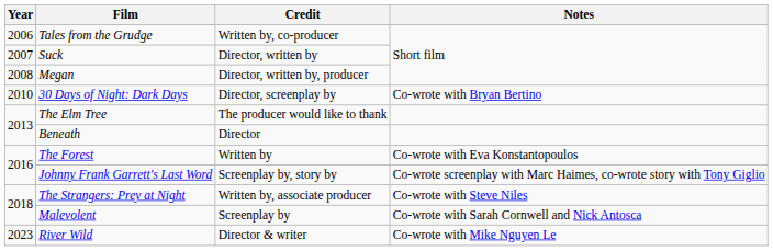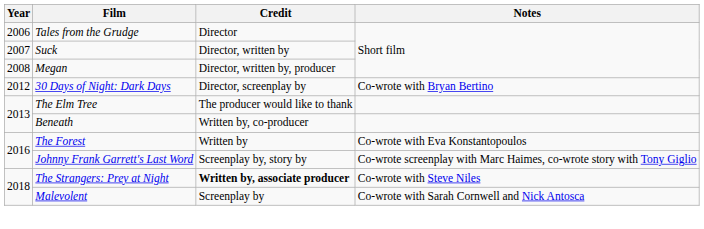 <table class="wikitable">
 <tr>
 <th>Year</th>
 <th>Film</th>
 <th>Credit</th>
 <th>Notes</th>
 </tr>
 <tr>
 <td>2006</td>
 <td><em>Tales from the Grudge</em></td>
-<td>Written by, co-producer</td>
+<td>Director</td>
 <td rowspan="3">Short film</td>
 </tr>
 <tr>
 <td>2007</td>
 <td><em>Suck</em></td>
 <td>Director, written by</td>
 </tr>
 <tr>
 <td>2008</td>
 <td><em>Megan</em></td>
 <td>Director, written by, producer</td>
 </tr>
 <tr>
-<td>2010</td>
+<td>2012</td>
 <td><em><a href='#'>30 Days of Night: Dark Days</a></em></td>
 <td>Director, screenplay by</td>
 <td>Co-wrote with <a href='#'>Bryan Bertino</a></td>
 </tr>
 <tr>
 <td rowspan="2">2013</td>
 <td><em>The Elm Tree</em></td>
 <td>The producer would like to thank</td>
 <td></td>
 </tr>
 <tr>
 <td><em>Beneath</em></td>
-<td>Director</td>
+<td>Written by, co-producer</td>
 <td></td>
 </tr>
 <tr>
 <td rowspan="2">2016</td>
 <td><em><a href='#'>The Forest</a></em></td>
 <td>Written by</td>
 <td>Co-wrote with Eva Konstantopoulos</td>
 </tr>
 <tr>
 <td><em><a href='#'>Johnny Frank Garrett's Last Word</a></em></td>
 <td>Screenplay by, story by</td>
 <td>Co-wrote screenplay with Marc Haimes, co-wrote story with <a href='#'>Tony Giglio</a></td>
 </tr>
 <tr>
 <td rowspan="2">2018</td>
 <td><em><a href='#'>The Strangers: Prey at Night</a></em></td>
-<td>Written by, associate producer</td>
+<td><strong>Written by, associate producer</strong></td>
 <td>Co-wrote with <a href='#'>Steve Niles</a></td>
 </tr>
 <tr>
 <td><em><a href='#'>Malevolent</a></em></td>
 <td>Screenplay by</td>
 <td>Co-wrote with Sarah Cornwell and <a href='#'>Nick Antosca</a></td>
 </tr>
-<tr>
-<td>2023</td>
-<td><em><a href='#'>River Wild</a></em></td>
-<td>Director & writer</td>
-<td>Co-wrote with <a href='#'>Mike Nguyen Le</a></td>
-</tr>
 </table>
